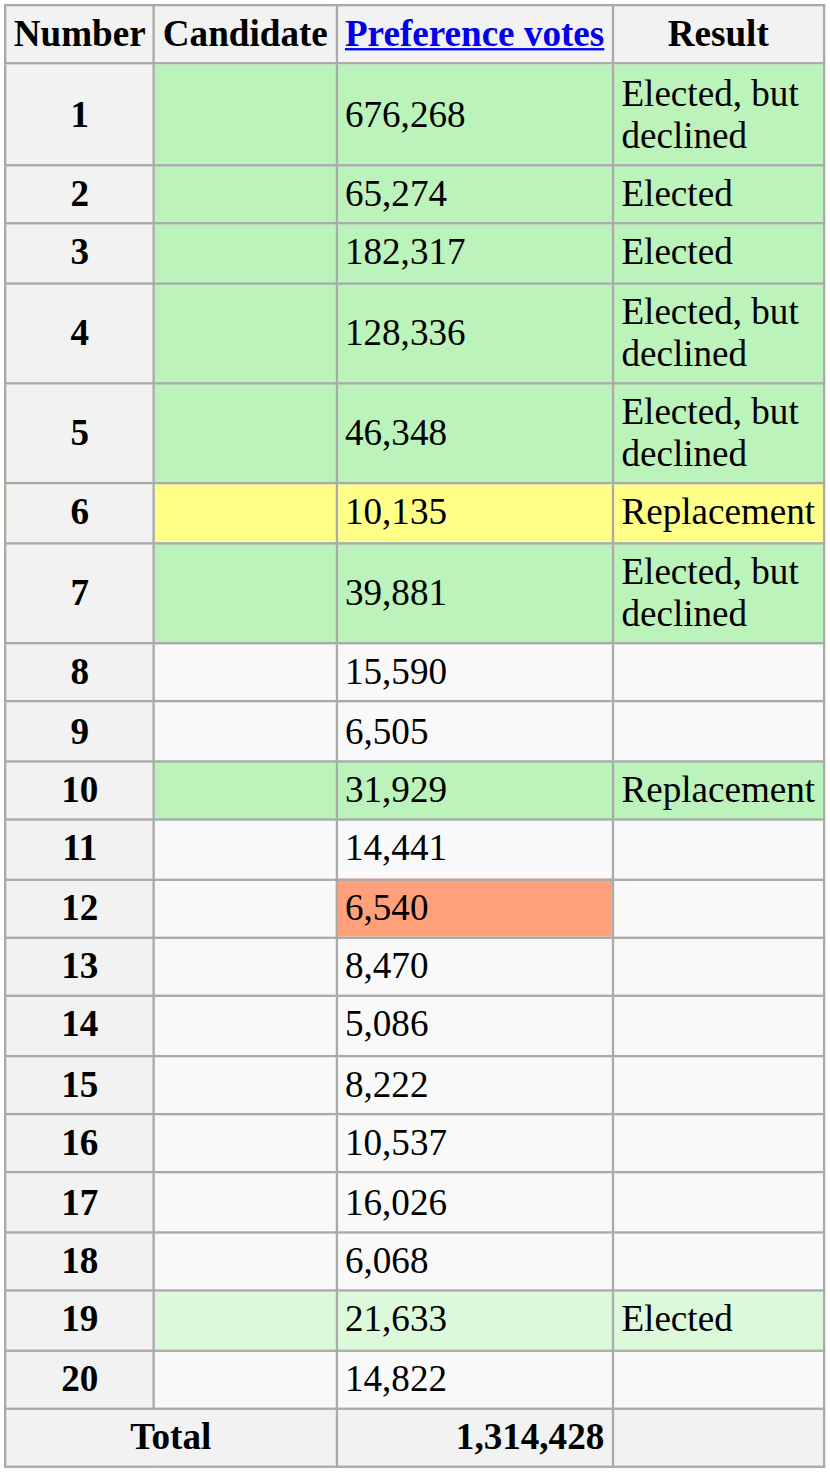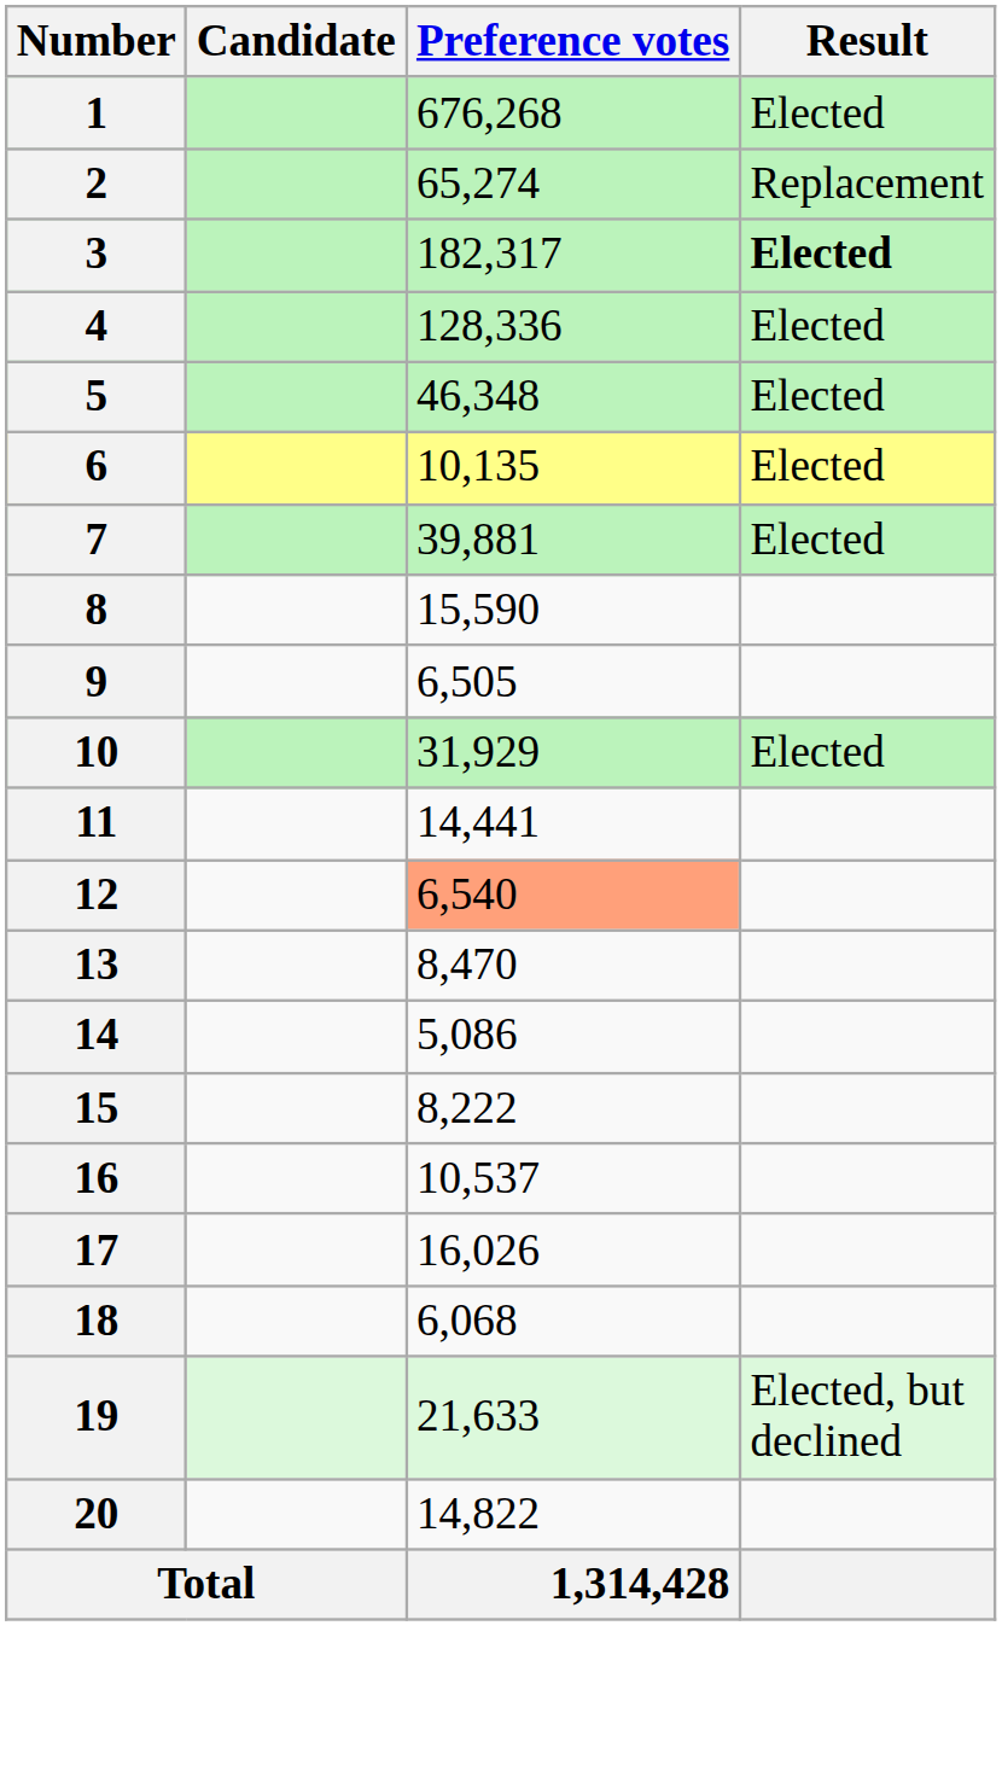 <table class="wikitable sortable" >
 <tr>
 <th scope="col">Number</th>
 <th scope="col">Candidate</th>
 <th scope="col"><a href='#'>Preference votes</a></th>
 <th scope="col">Result</th>
 </tr>
 <tr bgcolor=bbf3bb>
 <th scope="row">1</th>
 <td style="text-align:left"></td>
 <td>676,268</td>
-<td>Elected, but<br>declined</td>
+<td>Elected</td>
 </tr>
 <tr bgcolor=bbf3bb>
 <th scope="row">2</th>
 <td style="text-align:left"></td>
 <td>65,274</td>
-<td>Elected</td>
+<td>Replacement</td>
 </tr>
 <tr bgcolor=bbf3bb>
 <th scope="row">3</th>
 <td style="text-align:left"></td>
 <td>182,317</td>
-<td>Elected</td>
+<td><strong>Elected</strong></td>
 </tr>
 <tr bgcolor=bbf3bb>
 <th scope="row">4</th>
 <td style="text-align:left"></td>
 <td>128,336</td>
-<td>Elected, but<br>declined</td>
+<td>Elected</td>
 </tr>
 <tr bgcolor=bbf3bb>
 <th scope="row">5</th>
 <td style="text-align:left"></td>
 <td>46,348</td>
-<td>Elected, but<br>declined</td>
+<td>Elected</td>
 </tr>
 <tr bgcolor=#FF8>
 <th scope="row">6</th>
 <td style="text-align:left"></td>
 <td>10,135</td>
-<td>Replacement</td>
+<td>Elected</td>
 </tr>
 <tr bgcolor=bbf3bb>
 <th scope="row">7</th>
 <td style="text-align:left"></td>
 <td>39,881</td>
-<td>Elected, but<br>declined</td>
+<td>Elected</td>
 </tr>
 <tr>
 <th scope="row">8</th>
 <td style="text-align:left"></td>
 <td>15,590</td>
 <td></td>
 </tr>
 <tr>
 <th scope="row">9</th>
 <td style="text-align:left"></td>
 <td>6,505</td>
 <td></td>
 </tr>
 <tr bgcolor=bbf3bb>
 <th scope="row">10</th>
 <td style="text-align:left"></td>
 <td>31,929</td>
-<td>Replacement</td>
+<td>Elected</td>
 </tr>
 <tr>
 <th scope="row">11</th>
 <td style="text-align:left"></td>
 <td>14,441</td>
 <td></td>
 </tr>
 <tr>
 <th scope="row">12</th>
 <td style="text-align:left"></td>
 <td style="background: lightsalmon;">6,540</td>
 <td></td>
 </tr>
 <tr>
 <th scope="row">13</th>
 <td style="text-align:left"></td>
 <td>8,470</td>
 <td></td>
 </tr>
 <tr>
 <th scope="row">14</th>
 <td style="text-align:left"></td>
 <td>5,086</td>
 <td></td>
 </tr>
 <tr>
 <th scope="row">15</th>
 <td style="text-align:left"></td>
 <td>8,222</td>
 <td></td>
 </tr>
 <tr>
 <th scope="row">16</th>
 <td style="text-align:left"></td>
 <td>10,537</td>
 <td></td>
 </tr>
 <tr>
 <th scope="row">17</th>
 <td style="text-align:left"></td>
 <td>16,026</td>
 <td></td>
 </tr>
 <tr>
 <th scope="row">18</th>
 <td style="text-align:left"></td>
 <td>6,068</td>
 <td></td>
 </tr>
 <tr bgcolor=dcf9dc>
 <th scope="row">19</th>
 <td style="text-align:left"></td>
 <td>21,633</td>
-<td>Elected</td>
+<td>Elected, but<br>declined</td>
 </tr>
 <tr>
 <th scope="row">20</th>
 <td style="text-align:left"></td>
 <td>14,822</td>
 <td></td>
 </tr>
 <tr class="sortbottom">
 <th scope="row"  colspan="2">Total</th>
 <th style="text-align:right">1,314,428</th>
 <th></th>
 </tr>
 </table>
